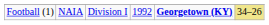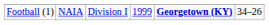 <table class="wikitable">
 <tr>
 </tr>
 <tr align="center">
 <td rowspan="1"><a href='#'>Football</a> (1)</td>
 <td rowspan="1"><a href='#'>NAIA</a></td>
 <td rowspan="1"><a href='#'>Division I</a></td>
-<td><a href='#'>1992</a></td>
+<td><a href='#'>1999</a></td>
 <td><strong><a href='#'>Georgetown (KY)</a></strong></td>
-<td style="background: khaki;">34–26</td>
+<td>34–26</td>
 </tr>
 </table>
